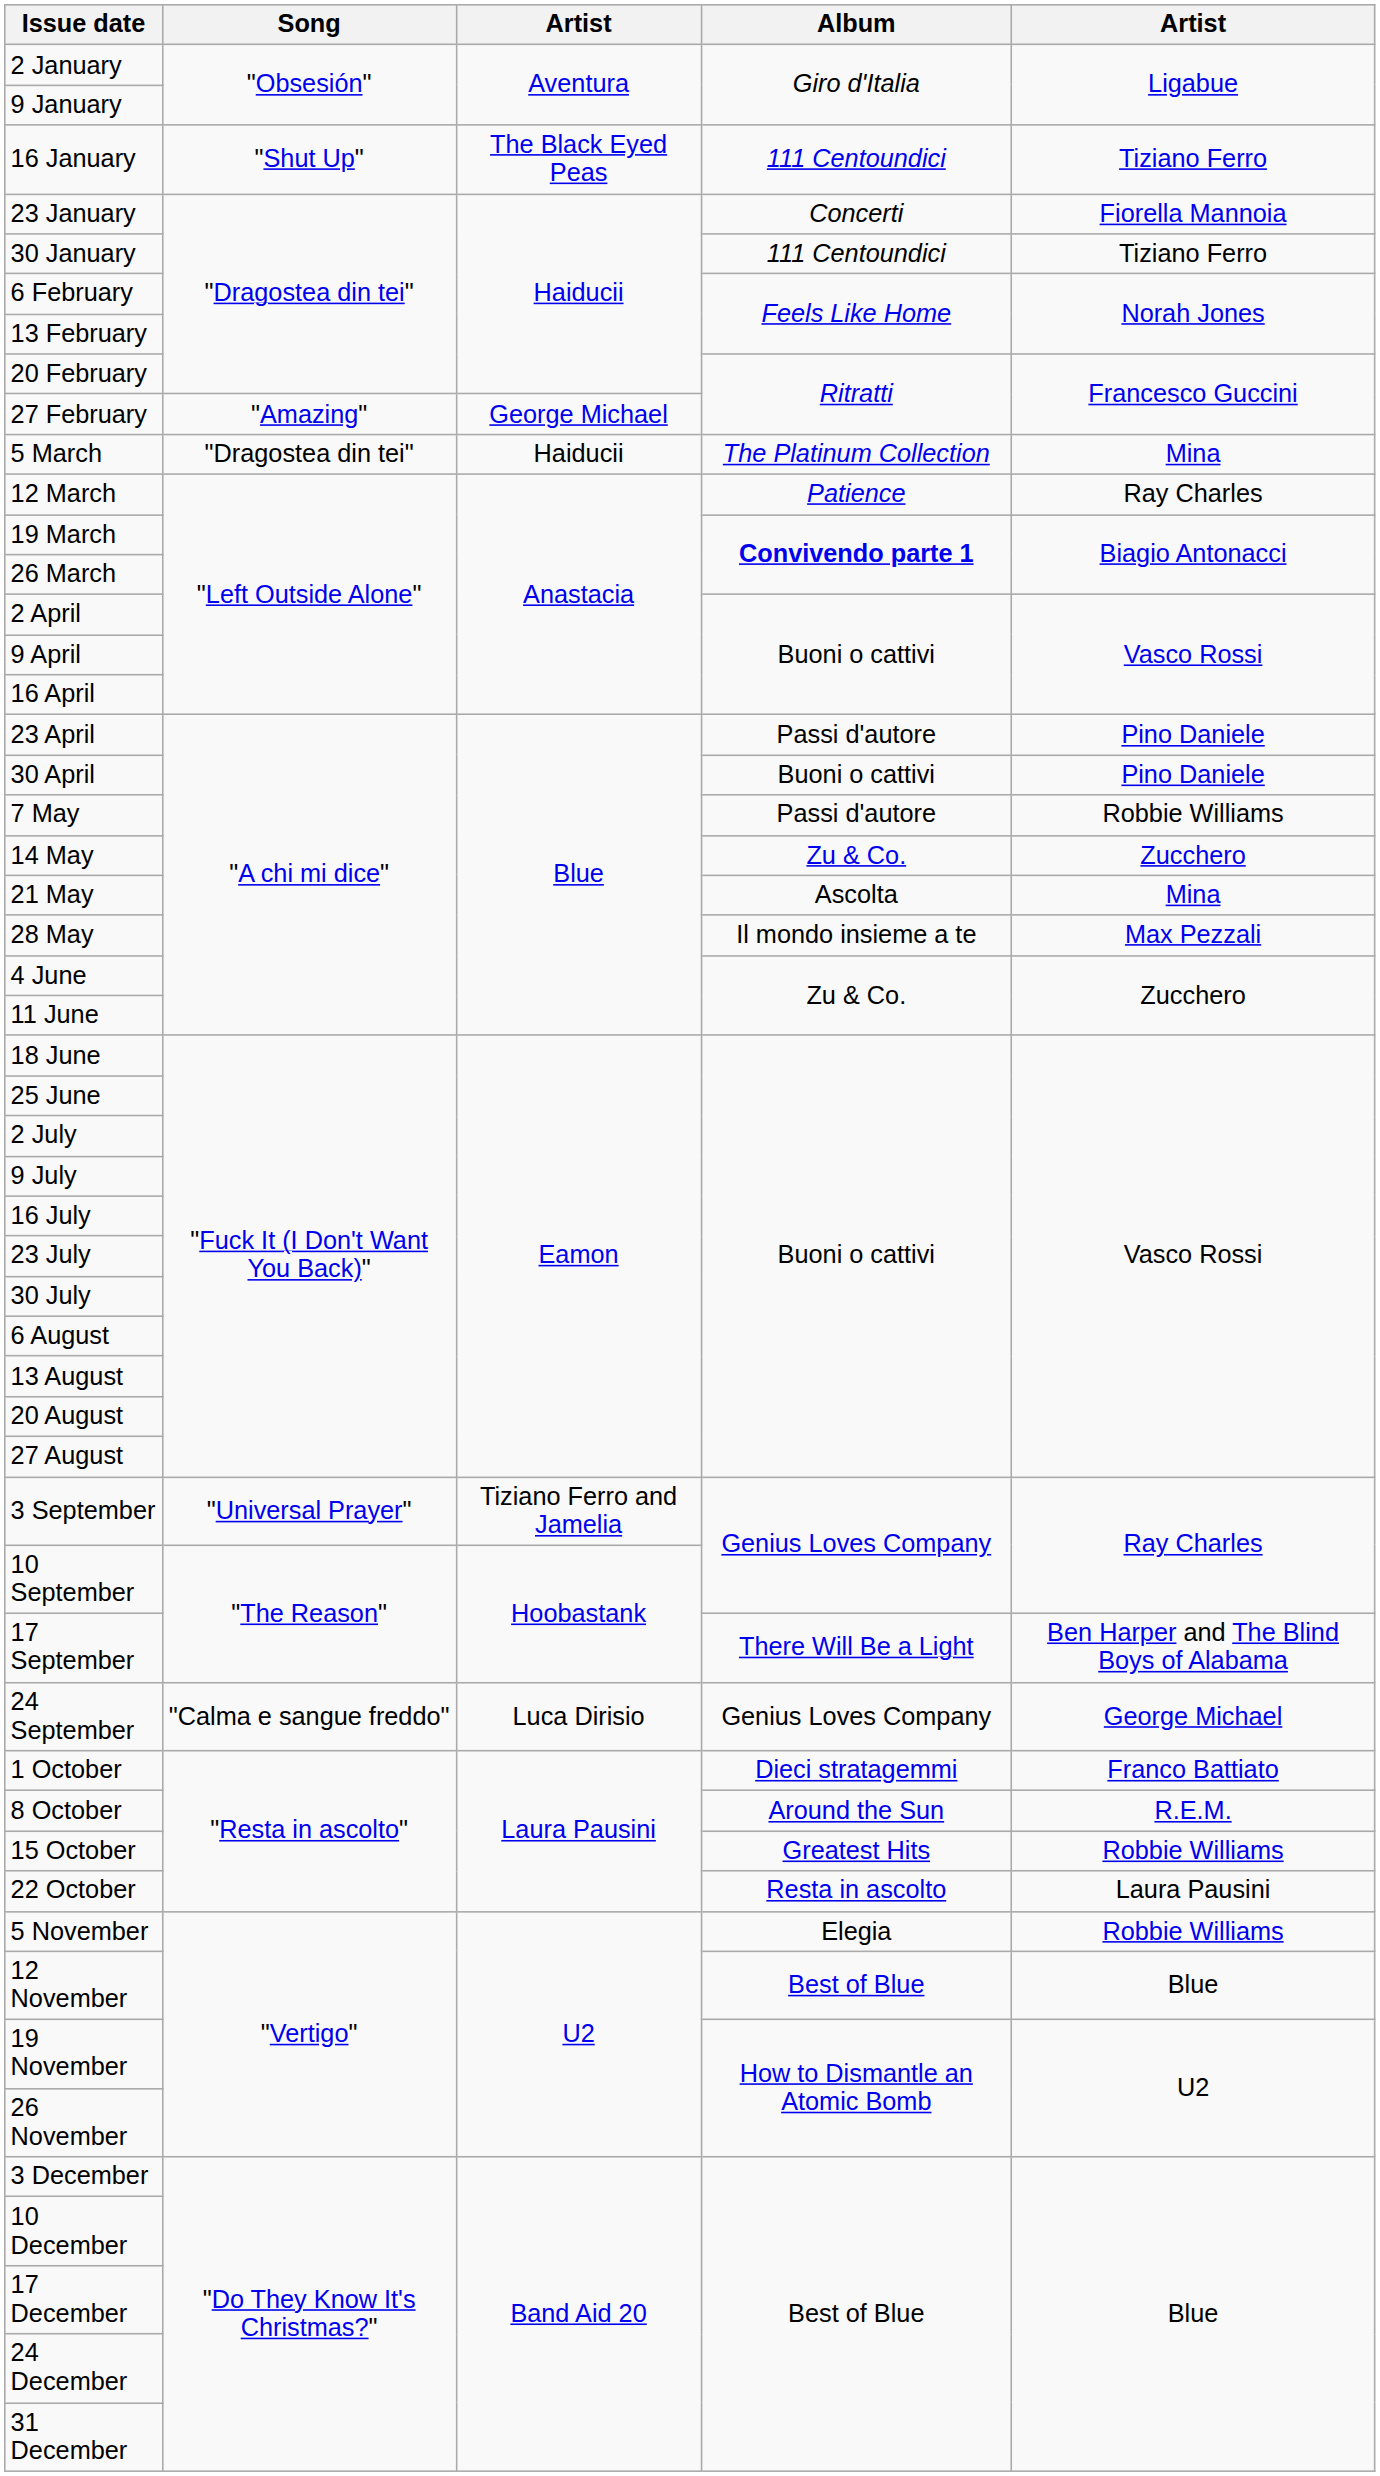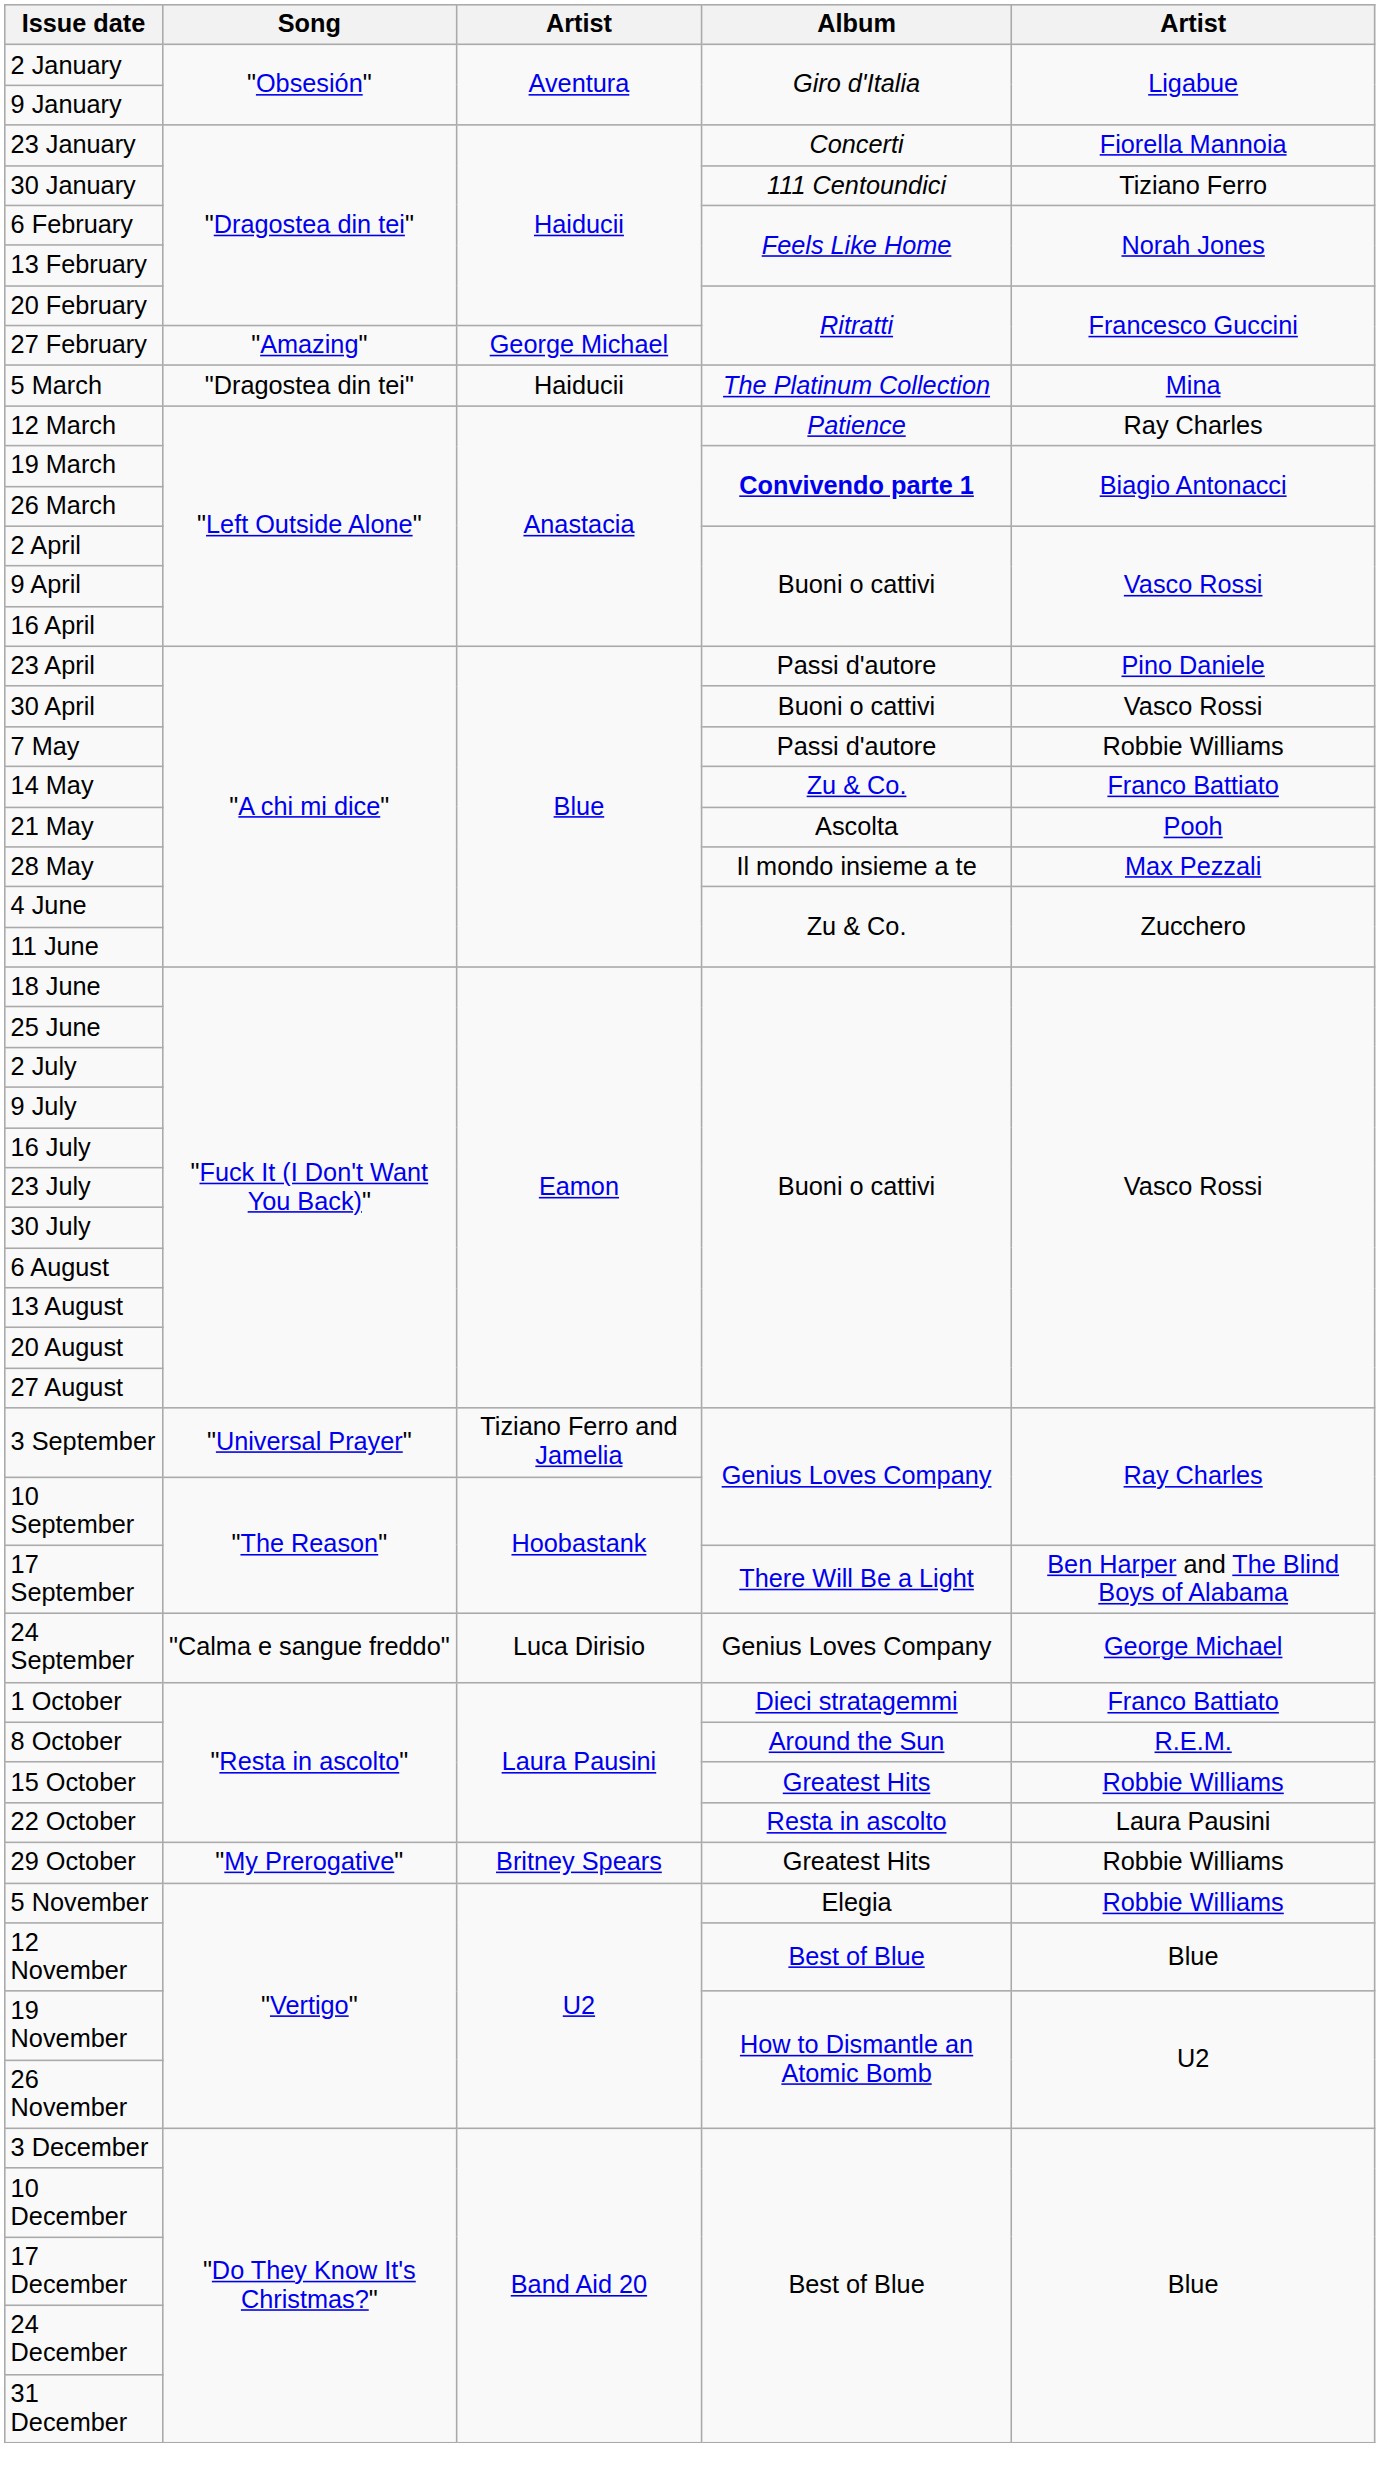 <table class="wikitable">
 <tr>
 <th align="center">Issue date</th>
 <th align="center">Song</th>
 <th align="center">Artist</th>
 <th align="center">Album</th>
 <th align="center">Artist</th>
 </tr>
 <tr>
 <td align="left">2 January</td>
 <td align="center" rowspan="2">"<a href='#'>Obsesión</a>"</td>
 <td align="center" rowspan="2"><a href='#'>Aventura</a></td>
 <td align="center" rowspan="2"><em>Giro d'Italia</em></td>
 <td align="center" rowspan="2"><a href='#'>Ligabue</a></td>
 </tr>
 <tr>
 <td align="left">9 January</td>
-</tr>
-<tr>
-<td align="left">16 January</td>
-<td align="center">"<a href='#'>Shut Up</a>"</td>
-<td align="center"><a href='#'>The Black Eyed Peas</a></td>
-<td align="center"><em><a href='#'>111 Centoundici</a></em></td>
-<td align="center"><a href='#'>Tiziano Ferro</a></td>
 </tr>
 <tr>
 <td align="left">23 January</td>
 <td align="center" rowspan="5">"<a href='#'>Dragostea din tei</a>"</td>
 <td align="center" rowspan="5"><a href='#'>Haiducii</a></td>
 <td align="center"><em>Concerti</em></td>
 <td align="center"><a href='#'>Fiorella Mannoia</a></td>
 </tr>
 <tr>
 <td align="left">30 January</td>
 <td align="center"><em>111 Centoundici</em></td>
 <td align="center">Tiziano Ferro</td>
 </tr>
 <tr>
 <td align="left">6 February</td>
 <td align="center" rowspan="2"><em><a href='#'>Feels Like Home</a></em></td>
 <td align="center" rowspan="2"><a href='#'>Norah Jones</a></td>
 </tr>
 <tr>
 <td align="left">13 February</td>
 </tr>
 <tr>
 <td align="left">20 February</td>
 <td align="center" rowspan="2"><em><a href='#'>Ritratti</a></em></td>
 <td align="center" rowspan="2"><a href='#'>Francesco Guccini</a></td>
 </tr>
 <tr>
 <td align="left">27 February</td>
 <td align="center">"<a href='#'>Amazing</a>"</td>
 <td align="center"><a href='#'>George Michael</a></td>
 </tr>
 <tr>
 <td align="left">5 March</td>
 <td align="center">"Dragostea din tei"</td>
 <td align="center">Haiducii</td>
 <td align="center"><em><a href='#'>The Platinum Collection</a></em></td>
 <td align="center"><a href='#'>Mina</a></td>
 </tr>
 <tr>
 <td align="left">12 March</td>
 <td align="center" rowspan="6">"<a href='#'>Left Outside Alone</a>"</td>
 <td align="center" rowspan="6"><a href='#'>Anastacia</a></td>
 <td align="center"><em><a href='#'>Patience</a></em></td>
 <td align="center">Ray Charles</td>
 </tr>
 <tr>
 <td align="left">19 March</td>
 <td align="center" rowspan="2"><strong><a href='#'>Convivendo parte 1</a><em></td>
 <td align="center" rowspan="2"><a href='#'>Biagio Antonacci</a></td>
 </tr>
 <tr>
 <td align="left">26 March</td>
 </tr>
 <tr>
 <td align="left">2 April</td>
 <td align="center" rowspan="3"></em>Buoni o cattivi<em></td>
 <td align="center" rowspan="3"><a href='#'>Vasco Rossi</a></td>
 </tr>
 <tr>
 <td align="left">9 April</td>
 </tr>
 <tr>
 <td align="left">16 April</td>
 </tr>
 <tr>
 <td align="left">23 April</td>
 <td align="center" rowspan="8">"<a href='#'>A chi mi dice</a>"</td>
 <td align="center" rowspan="8"><a href='#'>Blue</a></td>
 <td align="center"></em>Passi d'autore<em></td>
 <td align="center"><a href='#'>Pino Daniele</a></td>
 </tr>
 <tr>
 <td align="left">30 April</td>
 <td align="center"></em>Buoni o cattivi<em></td>
-<td align="center"><a href='#'>Pino Daniele</a></td>
+<td align="center">Vasco Rossi</td>
 </tr>
 <tr>
 <td align="left">7 May</td>
 <td align="center"></em>Passi d'autore<em></td>
 <td align="center">Robbie Williams</td>
 </tr>
 <tr>
 <td align="left">14 May</td>
 <td align="center"></em><a href='#'>Zu & Co.</a><em></td>
-<td align="center"><a href='#'>Zucchero</a></td>
+<td align="center"><a href='#'>Franco Battiato</a></td>
 </tr>
 <tr>
 <td align="left">21 May</td>
 <td align="center"></em>Ascolta<em></td>
-<td align="center"><a href='#'>Mina</a></td>
+<td align="center"><a href='#'>Pooh</a></td>
 </tr>
 <tr>
 <td align="left">28 May</td>
 <td align="center"></em>Il mondo insieme a te<em></td>
 <td align="center"><a href='#'>Max Pezzali</a></td>
 </tr>
 <tr>
 <td align="left">4 June</td>
 <td align="center" rowspan="2"></em>Zu & Co.<em></td>
 <td align="center" rowspan="2">Zucchero</td>
 </tr>
 <tr>
 <td align="left">11 June</td>
 </tr>
 <tr>
 <td align="left">18 June</td>
 <td align="center" rowspan="11">"<a href='#'>Fuck It (I Don't Want You Back)</a>"</td>
 <td align="center" rowspan="11"><a href='#'>Eamon</a></td>
 <td align="center" rowspan="11"></em>Buoni o cattivi<em></td>
 <td align="center" rowspan="11">Vasco Rossi</td>
 </tr>
 <tr>
 <td align="left">25 June</td>
 </tr>
 <tr>
 <td align="left">2 July</td>
 </tr>
 <tr>
 <td align="left">9 July</td>
 </tr>
 <tr>
 <td align="left">16 July</td>
 </tr>
 <tr>
 <td align="left">23 July</td>
 </tr>
 <tr>
 <td align="left">30 July</td>
 </tr>
 <tr>
 <td align="left">6 August</td>
 </tr>
 <tr>
 <td align="left">13 August</td>
 </tr>
 <tr>
 <td align="left">20 August</td>
 </tr>
 <tr>
 <td align="left">27 August</td>
 </tr>
 <tr>
 <td align="left">3 September</td>
 <td align="center">"<a href='#'>Universal Prayer</a>"</td>
 <td align="center">Tiziano Ferro and <a href='#'>Jamelia</a></td>
 <td align="center" rowspan="2"></em><a href='#'>Genius Loves Company</a><em></td>
 <td align="center" rowspan="2"><a href='#'>Ray Charles</a></td>
 </tr>
 <tr>
 <td align="left">10 September</td>
 <td align="center" rowspan="2">"<a href='#'>The Reason</a>"</td>
 <td align="center" rowspan="2"><a href='#'>Hoobastank</a></td>
 </tr>
 <tr>
 <td align="left">17 September</td>
 <td align="center"></em><a href='#'>There Will Be a Light</a><em></td>
 <td align="center"><a href='#'>Ben Harper</a> and <a href='#'>The Blind Boys of Alabama</a></td>
 </tr>
 <tr>
 <td align="left">24 September</td>
 <td align="center">"Calma e sangue freddo"</td>
 <td align="center">Luca Dirisio</td>
 <td align="center"></em>Genius Loves Company<em></td>
 <td align="center"><a href='#'>George Michael</a></td>
 </tr>
 <tr>
 <td align="left">1 October</td>
 <td align="center" rowspan="4">"<a href='#'>Resta in ascolto</a>"</td>
 <td align="center" rowspan="4"><a href='#'>Laura Pausini</a></td>
 <td align="center"></em><a href='#'>Dieci stratagemmi</a><em></td>
 <td align="center"><a href='#'>Franco Battiato</a></td>
 </tr>
 <tr>
 <td align="left">8 October</td>
 <td align="center"></em><a href='#'>Around the Sun</a><em></td>
 <td align="center"><a href='#'>R.E.M.</a></td>
 </tr>
 <tr>
 <td align="left">15 October</td>
 <td align="center"></em><a href='#'>Greatest Hits</a><em></td>
 <td align="center"><a href='#'>Robbie Williams</a></td>
 </tr>
 <tr>
 <td align="left">22 October</td>
 <td align="center"></em><a href='#'>Resta in ascolto</a><em></td>
 <td align="center">Laura Pausini</td>
 </tr>
 <tr>
+<td align="left">29 October</td>
+<td align="center">"<a href='#'>My Prerogative</a>"</td>
+<td align="center"><a href='#'>Britney Spears</a></td>
+<td align="center"></em>Greatest Hits<em></td>
+<td align="center">Robbie Williams</td>
+</tr>
+<tr>
 <td align="left">5 November</td>
 <td align="center" rowspan="4">"<a href='#'>Vertigo</a>"</td>
 <td align="center" rowspan="4"><a href='#'>U2</a></td>
 <td align="center"></em>Elegia<em></td>
 <td align="center"><a href='#'>Robbie Williams</a></td>
 </tr>
 <tr>
 <td align="left">12 November</td>
 <td align="center"></em><a href='#'>Best of Blue</a><em></td>
 <td align="center">Blue</td>
 </tr>
 <tr>
 <td align="left">19 November</td>
 <td align="center" rowspan="2"></em><a href='#'>How to Dismantle an Atomic Bomb</a><em></td>
 <td align="center" rowspan="2">U2</td>
 </tr>
 <tr>
 <td align="left">26 November</td>
 </tr>
 <tr>
 <td align="left">3 December</td>
 <td align="center" rowspan="5">"<a href='#'>Do They Know It's Christmas?</a>"</td>
 <td align="center" rowspan="5"><a href='#'>Band Aid 20</a></td>
 <td align="center" rowspan="5"></em>Best of Blue<em></td>
 <td align="center" rowspan="5">Blue</td>
 </tr>
 <tr>
 <td align="left">10 December</td>
 </tr>
 <tr>
 <td align="left">17 December</td>
 </tr>
 <tr>
 <td align="left">24 December</td>
 </tr>
 <tr>
 <td align="left">31 December</td>
 </tr>
 </table>
